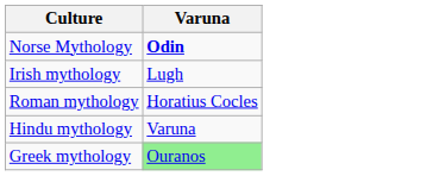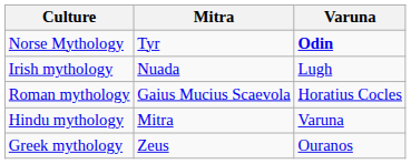 <table class="wikitable">
 <tr>
 <th>Culture</th>
+<th>Mitra</th>
 <th>Varuna</th>
 </tr>
 <tr>
 <td><a href='#'>Norse Mythology</a></td>
+<td><a href='#'>Tyr</a></td>
 <td><strong><a href='#'>Odin</a></strong></td>
 </tr>
 <tr>
 <td><a href='#'>Irish mythology</a></td>
+<td><a href='#'>Nuada</a></td>
 <td><a href='#'>Lugh</a></td>
 </tr>
 <tr>
 <td><a href='#'>Roman mythology</a></td>
+<td><a href='#'>Gaius Mucius Scaevola</a></td>
 <td><a href='#'>Horatius Cocles</a></td>
 </tr>
 <tr>
 <td><a href='#'>Hindu mythology</a></td>
+<td><a href='#'>Mitra</a></td>
 <td><a href='#'>Varuna</a></td>
 </tr>
 <tr>
 <td><a href='#'>Greek mythology</a></td>
-<td style="background: lightgreen;"><a href='#'>Ouranos</a></td>
+<td><a href='#'>Zeus</a></td>
+<td><a href='#'>Ouranos</a></td>
 </tr>
 </table>
